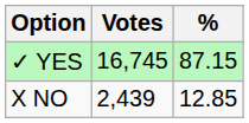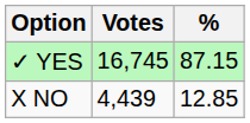 <table class="wikitable">
 <tr>
 <th>Option</th>
 <th>Votes</th>
 <th>%</th>
 </tr>
 <tr>
 <td style=background:#bbf8be>✓ YES</td>
 <td style=background:#bbf8be>16,745</td>
 <td style=background:#bbf8be>87.15</td>
 </tr>
 <tr>
 <td>X NO</td>
-<td>2,439</td>
+<td>4,439</td>
 <td>12.85</td>
 </tr>
 </table>
